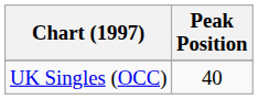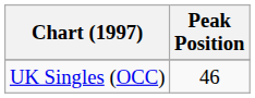 <table class="wikitable sortable">
 <tr>
 <th>Chart (1997)</th>
 <th>Peak<br>Position</th>
 </tr>
 <tr>
 </tr>
 <tr>
 <td><a href='#'>UK Singles</a> (<a href='#'>OCC</a>)</td>
-<td align="center">40</td>
+<td align="center">46</td>
 </tr>
 </table>
